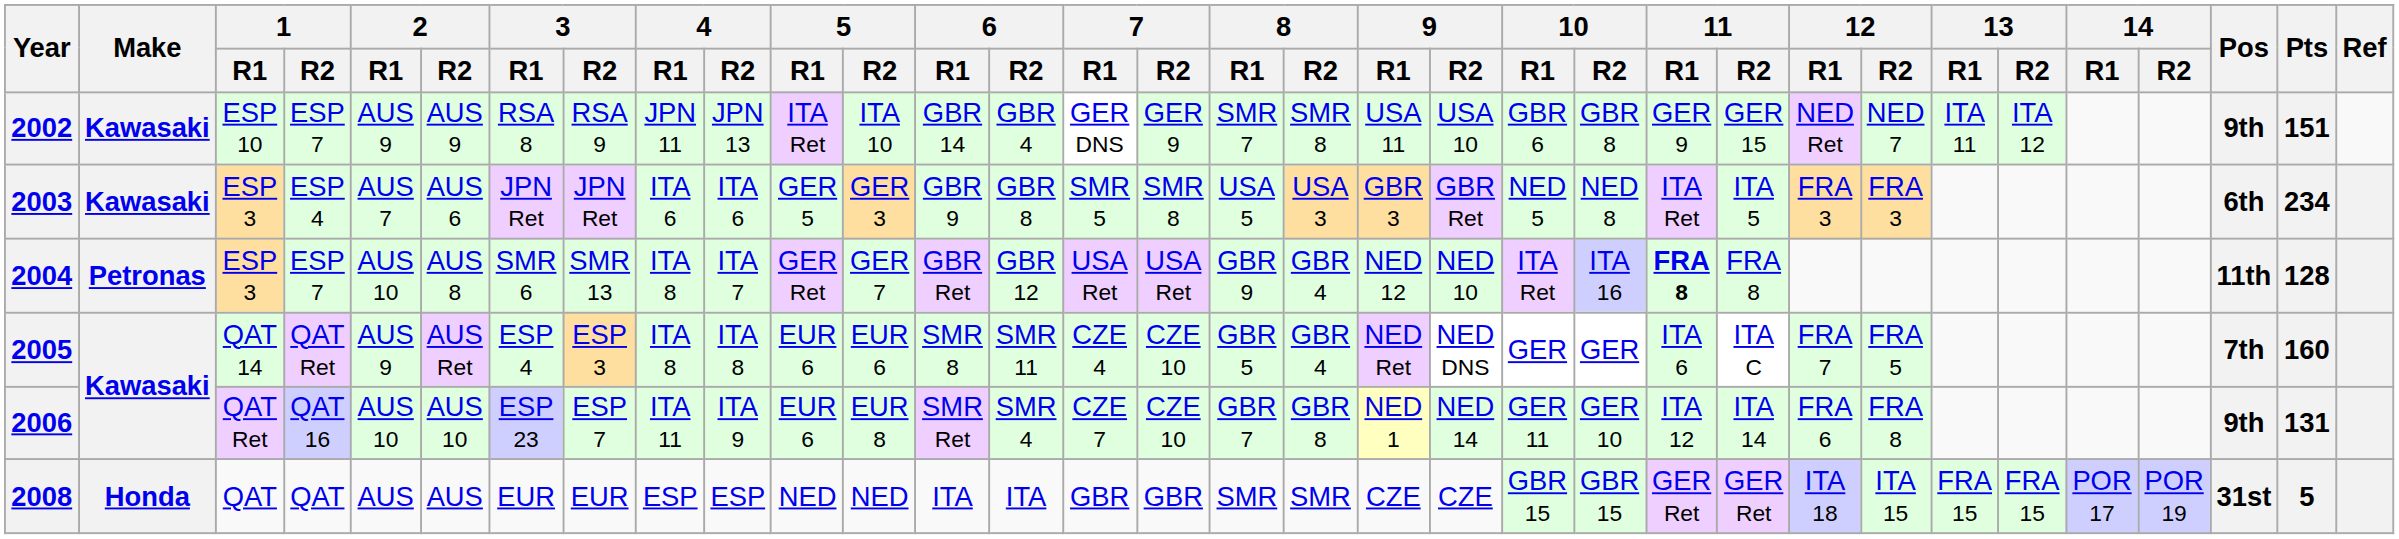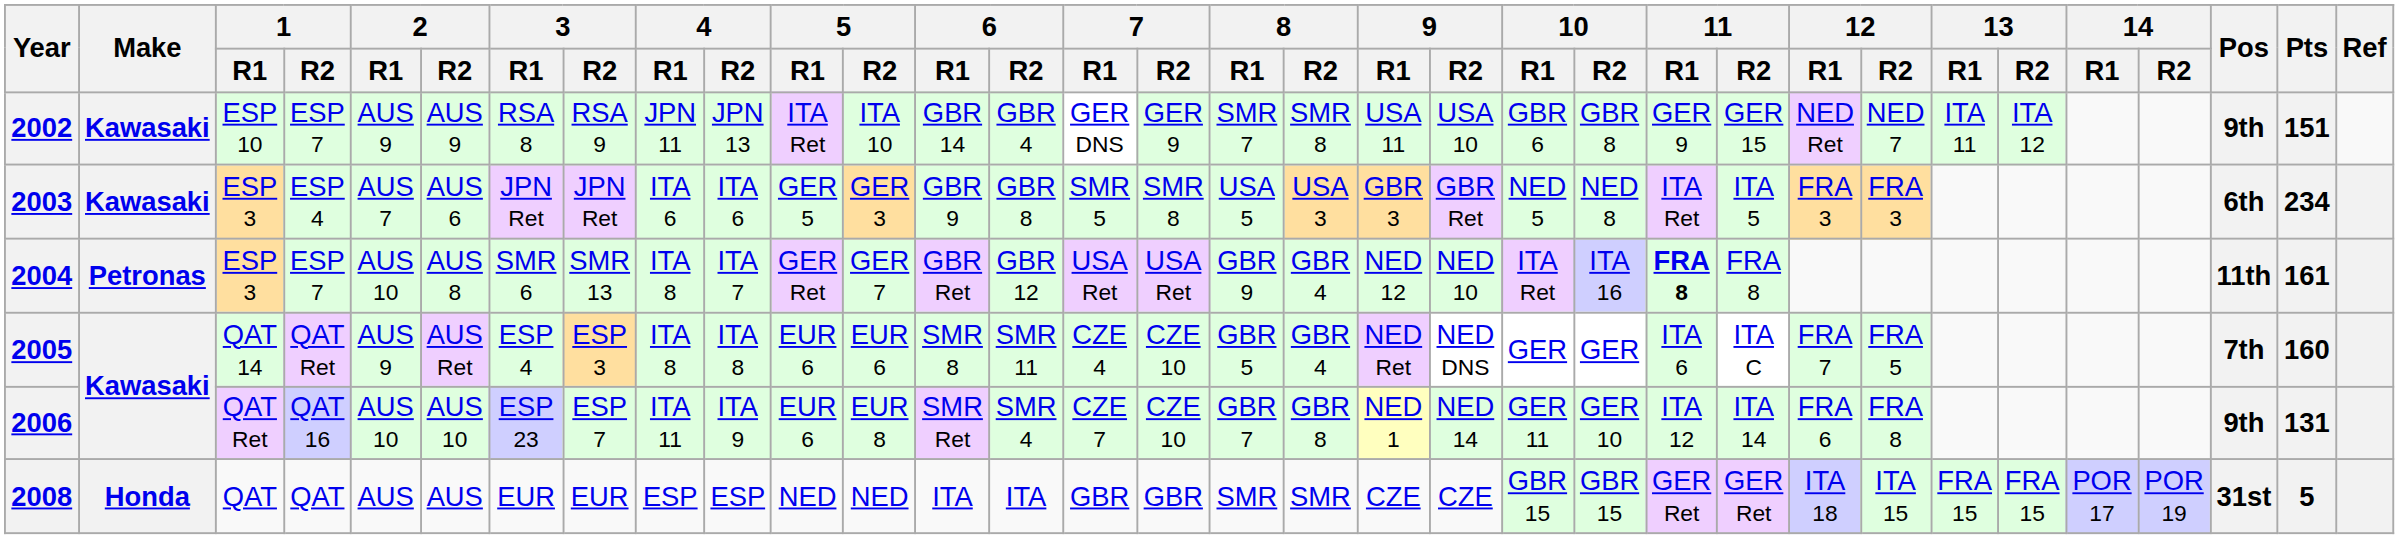 <table class="wikitable" style="text-align:center; font-size:90%">
 <tr>
 <th valign="middle" rowspan=2>Year</th>
 <th valign="middle" rowspan=2>Make</th>
 <th colspan=2>1</th>
 <th colspan=2>2</th>
 <th colspan=2>3</th>
 <th colspan=2>4</th>
 <th colspan=2>5</th>
 <th colspan=2>6</th>
 <th colspan=2>7</th>
 <th colspan=2>8</th>
 <th colspan=2>9</th>
 <th colspan=2>10</th>
 <th colspan=2>11</th>
 <th colspan=2>12</th>
 <th colspan=2>13</th>
 <th colspan=2>14</th>
 <th rowspan=2>Pos</th>
 <th rowspan=2>Pts</th>
 <th rowspan=2>Ref</th>
 </tr>
 <tr>
 <th>R1</th>
 <th>R2</th>
 <th>R1</th>
 <th>R2</th>
 <th>R1</th>
 <th>R2</th>
 <th>R1</th>
 <th>R2</th>
 <th>R1</th>
 <th>R2</th>
 <th>R1</th>
 <th>R2</th>
 <th>R1</th>
 <th>R2</th>
 <th>R1</th>
 <th>R2</th>
 <th>R1</th>
 <th>R2</th>
 <th>R1</th>
 <th>R2</th>
 <th>R1</th>
 <th>R2</th>
 <th>R1</th>
 <th>R2</th>
 <th>R1</th>
 <th>R2</th>
 <th>R1</th>
 <th>R2</th>
 </tr>
 <tr>
 <th><a href='#'>2002</a></th>
 <th><a href='#'>Kawasaki</a></th>
 <td style="background:#DFFFDF;"><a href='#'>ESP</a><br><small>10</small></td>
 <td style="background:#DFFFDF;"><a href='#'>ESP</a><br><small>7</small></td>
 <td style="background:#DFFFDF;"><a href='#'>AUS</a><br><small>9</small></td>
 <td style="background:#DFFFDF;"><a href='#'>AUS</a><br><small>9</small></td>
 <td style="background:#DFFFDF;"><a href='#'>RSA</a><br><small>8</small></td>
 <td style="background:#DFFFDF;"><a href='#'>RSA</a><br><small>9</small></td>
 <td style="background:#DFFFDF;"><a href='#'>JPN</a><br><small>11</small></td>
 <td style="background:#DFFFDF;"><a href='#'>JPN</a><br><small>13</small></td>
 <td style="background:#EFCFFF;"><a href='#'>ITA</a><br><small>Ret</small></td>
 <td style="background:#DFFFDF;"><a href='#'>ITA</a><br><small>10</small></td>
 <td style="background:#DFFFDF;"><a href='#'>GBR</a><br><small>14</small></td>
 <td style="background:#DFFFDF;"><a href='#'>GBR</a><br><small>4</small></td>
 <td style="background:#FFFFFF;"><a href='#'>GER</a><br><small>DNS</small></td>
 <td style="background:#DFFFDF;"><a href='#'>GER</a><br><small>9</small></td>
 <td style="background:#DFFFDF;"><a href='#'>SMR</a><br><small>7</small></td>
 <td style="background:#DFFFDF;"><a href='#'>SMR</a><br><small>8</small></td>
 <td style="background:#DFFFDF;"><a href='#'>USA</a><br><small>11</small></td>
 <td style="background:#DFFFDF;"><a href='#'>USA</a><br><small>10</small></td>
 <td style="background:#DFFFDF;"><a href='#'>GBR</a><br><small>6</small></td>
 <td style="background:#DFFFDF;"><a href='#'>GBR</a><br><small>8</small></td>
 <td style="background:#DFFFDF;"><a href='#'>GER</a><br><small>9</small></td>
 <td style="background:#DFFFDF;"><a href='#'>GER</a><br><small>15</small></td>
 <td style="background:#EFCFFF;"><a href='#'>NED</a><br><small>Ret</small></td>
 <td style="background:#DFFFDF;"><a href='#'>NED</a><br><small>7</small></td>
 <td style="background:#DFFFDF;"><a href='#'>ITA</a><br><small>11</small></td>
 <td style="background:#DFFFDF;"><a href='#'>ITA</a><br><small>12</small></td>
 <td></td>
 <td></td>
 <th>9th</th>
 <th>151</th>
 <td></td>
 </tr>
 <tr>
 <th><a href='#'>2003</a></th>
 <th><a href='#'>Kawasaki</a></th>
 <td style="background:#FFDF9F;"><a href='#'>ESP</a><br><small>3</small></td>
 <td style="background:#DFFFDF;"><a href='#'>ESP</a><br><small>4</small></td>
 <td style="background:#DFFFDF;"><a href='#'>AUS</a><br><small>7</small></td>
 <td style="background:#DFFFDF;"><a href='#'>AUS</a><br><small>6</small></td>
 <td style="background:#EFCFFF;"><a href='#'>JPN</a><br><small>Ret</small></td>
 <td style="background:#EFCFFF;"><a href='#'>JPN</a><br><small>Ret</small></td>
 <td style="background:#DFFFDF;"><a href='#'>ITA</a><br><small>6</small></td>
 <td style="background:#DFFFDF;"><a href='#'>ITA</a><br><small>6</small></td>
 <td style="background:#DFFFDF;"><a href='#'>GER</a><br><small>5</small></td>
 <td style="background:#FFDF9F;"><a href='#'>GER</a><br><small>3</small></td>
 <td style="background:#DFFFDF;"><a href='#'>GBR</a><br><small>9</small></td>
 <td style="background:#DFFFDF;"><a href='#'>GBR</a><br><small>8</small></td>
 <td style="background:#DFFFDF;"><a href='#'>SMR</a><br><small>5</small></td>
 <td style="background:#DFFFDF;"><a href='#'>SMR</a><br><small>8</small></td>
 <td style="background:#DFFFDF;"><a href='#'>USA</a><br><small>5</small></td>
 <td style="background:#FFDF9F;"><a href='#'>USA</a><br><small>3</small></td>
 <td style="background:#FFDF9F;"><a href='#'>GBR</a><br><small>3</small></td>
 <td style="background:#EFCFFF;"><a href='#'>GBR</a><br><small>Ret</small></td>
 <td style="background:#DFFFDF;"><a href='#'>NED</a><br><small>5</small></td>
 <td style="background:#DFFFDF;"><a href='#'>NED</a><br><small>8</small></td>
 <td style="background:#EFCFFF;"><a href='#'>ITA</a><br><small>Ret</small></td>
 <td style="background:#DFFFDF;"><a href='#'>ITA</a><br><small>5</small></td>
 <td style="background:#FFDF9F;"><a href='#'>FRA</a><br><small>3</small></td>
 <td style="background:#FFDF9F;"><a href='#'>FRA</a><br><small>3</small></td>
 <td></td>
 <td></td>
 <td></td>
 <td></td>
 <th>6th</th>
 <th>234</th>
 <th></th>
 </tr>
 <tr>
 <th><a href='#'>2004</a></th>
 <th><a href='#'>Petronas</a></th>
 <td style="background:#FFDF9F;"><a href='#'>ESP</a><br><small>3</small></td>
 <td style="background:#DFFFDF;"><a href='#'>ESP</a><br><small>7</small></td>
 <td style="background:#DFFFDF;"><a href='#'>AUS</a><br><small>10</small></td>
 <td style="background:#DFFFDF;"><a href='#'>AUS</a><br><small>8</small></td>
 <td style="background:#DFFFDF;"><a href='#'>SMR</a><br><small>6</small></td>
 <td style="background:#DFFFDF;"><a href='#'>SMR</a><br><small>13</small></td>
 <td style="background:#DFFFDF;"><a href='#'>ITA</a><br><small>8</small></td>
 <td style="background:#DFFFDF;"><a href='#'>ITA</a><br><small>7</small></td>
 <td style="background:#EFCFFF;"><a href='#'>GER</a><br><small>Ret</small></td>
 <td style="background:#DFFFDF;"><a href='#'>GER</a><br><small>7</small></td>
 <td style="background:#EFCFFF;"><a href='#'>GBR</a><br><small>Ret</small></td>
 <td style="background:#DFFFDF;"><a href='#'>GBR</a><br><small>12</small></td>
 <td style="background:#EFCFFF;"><a href='#'>USA</a><br><small>Ret</small></td>
 <td style="background:#EFCFFF;"><a href='#'>USA</a><br><small>Ret</small></td>
 <td style="background:#DFFFDF;"><a href='#'>GBR</a><br><small>9</small></td>
 <td style="background:#DFFFDF;"><a href='#'>GBR</a><br><small>4</small></td>
 <td style="background:#DFFFDF;"><a href='#'>NED</a><br><small>12</small></td>
 <td style="background:#DFFFDF;"><a href='#'>NED</a><br><small>10</small></td>
 <td style="background:#EFCFFF;"><a href='#'>ITA</a><br><small>Ret</small></td>
 <td style="background:#CFCFFF;"><a href='#'>ITA</a><br><small>16</small></td>
 <td style="background:#DFFFDF;"><strong><a href='#'>FRA</a><br><small>8</small></strong></td>
 <td style="background:#DFFFDF;"><a href='#'>FRA</a><br><small>8</small></td>
 <td></td>
 <td></td>
 <td></td>
 <td></td>
 <td></td>
 <td></td>
 <th>11th</th>
-<th>128</th>
+<th>161</th>
 <th></th>
 </tr>
 <tr>
 <th><a href='#'>2005</a></th>
 <th rowspan=2><a href='#'>Kawasaki</a></th>
 <td style="background:#DFFFDF;"><a href='#'>QAT</a><br><small>14</small></td>
 <td style="background:#EFCFFF;"><a href='#'>QAT</a><br><small>Ret</small></td>
 <td style="background:#DFFFDF;"><a href='#'>AUS</a><br><small>9</small></td>
 <td style="background:#EFCFFF;"><a href='#'>AUS</a><br><small>Ret</small></td>
 <td style="background:#DFFFDF;"><a href='#'>ESP</a><br><small>4</small></td>
 <td style="background:#FFDF9F;"><a href='#'>ESP</a><br><small>3</small></td>
 <td style="background:#DFFFDF;"><a href='#'>ITA</a><br><small>8</small></td>
 <td style="background:#DFFFDF;"><a href='#'>ITA</a><br><small>8</small></td>
 <td style="background:#DFFFDF;"><a href='#'>EUR</a><br><small>6</small></td>
 <td style="background:#DFFFDF;"><a href='#'>EUR</a><br><small>6</small></td>
 <td style="background:#DFFFDF;"><a href='#'>SMR</a><br><small>8</small></td>
 <td style="background:#DFFFDF;"><a href='#'>SMR</a><br><small>11</small></td>
 <td style="background:#DFFFDF;"><a href='#'>CZE</a><br><small>4</small></td>
 <td style="background:#DFFFDF;"><a href='#'>CZE</a><br><small>10</small></td>
 <td style="background:#DFFFDF;"><a href='#'>GBR</a><br><small>5</small></td>
 <td style="background:#DFFFDF;"><a href='#'>GBR</a><br><small>4</small></td>
 <td style="background:#EFCFFF;"><a href='#'>NED</a><br><small>Ret</small></td>
 <td style="background:#FFFFFF;"><a href='#'>NED</a><br><small>DNS</small></td>
 <td style="background:#FFFFFF;"><a href='#'>GER</a><br><small></small></td>
 <td style="background:#FFFFFF;"><a href='#'>GER</a><br><small></small></td>
 <td style="background:#DFFFDF;"><a href='#'>ITA</a><br><small>6</small></td>
 <td style="background:#FFFFFF;"><a href='#'>ITA</a><br><small>C</small></td>
 <td style="background:#DFFFDF;"><a href='#'>FRA</a><br><small>7</small></td>
 <td style="background:#DFFFDF;"><a href='#'>FRA</a><br><small>5</small></td>
 <td></td>
 <td></td>
 <td></td>
 <td></td>
 <th>7th</th>
 <th>160</th>
 <th></th>
 </tr>
 <tr>
 <th><a href='#'>2006</a></th>
 <td style="background:#EFCFFF;"><a href='#'>QAT</a><br><small>Ret</small></td>
 <td style="background:#CFCFFF;"><a href='#'>QAT</a><br><small>16</small></td>
 <td style="background:#DFFFDF;"><a href='#'>AUS</a><br><small>10</small></td>
 <td style="background:#DFFFDF;"><a href='#'>AUS</a><br><small>10</small></td>
 <td style="background:#CFCFFF;"><a href='#'>ESP</a><br><small>23</small></td>
 <td style="background:#DFFFDF;"><a href='#'>ESP</a><br><small>7</small></td>
 <td style="background:#DFFFDF;"><a href='#'>ITA</a><br><small>11</small></td>
 <td style="background:#DFFFDF;"><a href='#'>ITA</a><br><small>9</small></td>
 <td style="background:#DFFFDF;"><a href='#'>EUR</a><br><small>6</small></td>
 <td style="background:#DFFFDF;"><a href='#'>EUR</a><br><small>8</small></td>
 <td style="background:#EFCFFF;"><a href='#'>SMR</a><br><small>Ret</small></td>
 <td style="background:#DFFFDF;"><a href='#'>SMR</a><br><small>4</small></td>
 <td style="background:#DFFFDF;"><a href='#'>CZE</a><br><small>7</small></td>
 <td style="background:#DFFFDF;"><a href='#'>CZE</a><br><small>10</small></td>
 <td style="background:#DFFFDF;"><a href='#'>GBR</a><br><small>7</small></td>
 <td style="background:#DFFFDF;"><a href='#'>GBR</a><br><small>8</small></td>
 <td style="background:#FFFFBF;"><a href='#'>NED</a><br><small>1</small></td>
 <td style="background:#DFFFDF;"><a href='#'>NED</a><br><small>14</small></td>
 <td style="background:#DFFFDF;"><a href='#'>GER</a><br><small>11</small></td>
 <td style="background:#DFFFDF;"><a href='#'>GER</a><br><small>10</small></td>
 <td style="background:#DFFFDF;"><a href='#'>ITA</a><br><small>12</small></td>
 <td style="background:#DFFFDF;"><a href='#'>ITA</a><br><small>14</small></td>
 <td style="background:#DFFFDF;"><a href='#'>FRA</a><br><small>6</small></td>
 <td style="background:#DFFFDF;"><a href='#'>FRA</a><br><small>8</small></td>
 <td></td>
 <td></td>
 <td></td>
 <td></td>
 <th>9th</th>
 <th>131</th>
 <th></th>
 </tr>
 <tr>
 <th><a href='#'>2008</a></th>
 <th><a href='#'>Honda</a></th>
 <td><a href='#'>QAT</a></td>
 <td><a href='#'>QAT</a></td>
 <td><a href='#'>AUS</a></td>
 <td><a href='#'>AUS</a></td>
 <td><a href='#'>EUR</a></td>
 <td><a href='#'>EUR</a></td>
 <td><a href='#'>ESP</a></td>
 <td><a href='#'>ESP</a></td>
 <td><a href='#'>NED</a></td>
 <td><a href='#'>NED</a></td>
 <td><a href='#'>ITA</a></td>
 <td><a href='#'>ITA</a></td>
 <td><a href='#'>GBR</a></td>
 <td><a href='#'>GBR</a></td>
 <td><a href='#'>SMR</a></td>
 <td><a href='#'>SMR</a></td>
 <td><a href='#'>CZE</a></td>
 <td><a href='#'>CZE</a></td>
 <td style="background:#DFFFDF;"><a href='#'>GBR</a><br><small>15</small></td>
 <td style="background:#DFFFDF;"><a href='#'>GBR</a><br><small>15</small></td>
 <td style="background:#EFCFFF;"><a href='#'>GER</a><br><small>Ret</small></td>
 <td style="background:#EFCFFF;"><a href='#'>GER</a><br><small>Ret</small></td>
 <td style="background:#CFCFFF;"><a href='#'>ITA</a><br><small>18</small></td>
 <td style="background:#DFFFDF;"><a href='#'>ITA</a><br><small>15</small></td>
 <td style="background:#DFFFDF;"><a href='#'>FRA</a><br><small>15</small></td>
 <td style="background:#DFFFDF;"><a href='#'>FRA</a><br><small>15</small></td>
 <td style="background:#CFCFFF;"><a href='#'>POR</a><br><small>17</small></td>
 <td style="background:#CFCFFF;"><a href='#'>POR</a><br><small>19</small></td>
 <th>31st</th>
 <th>5</th>
 <th></th>
 </tr>
 </table>
